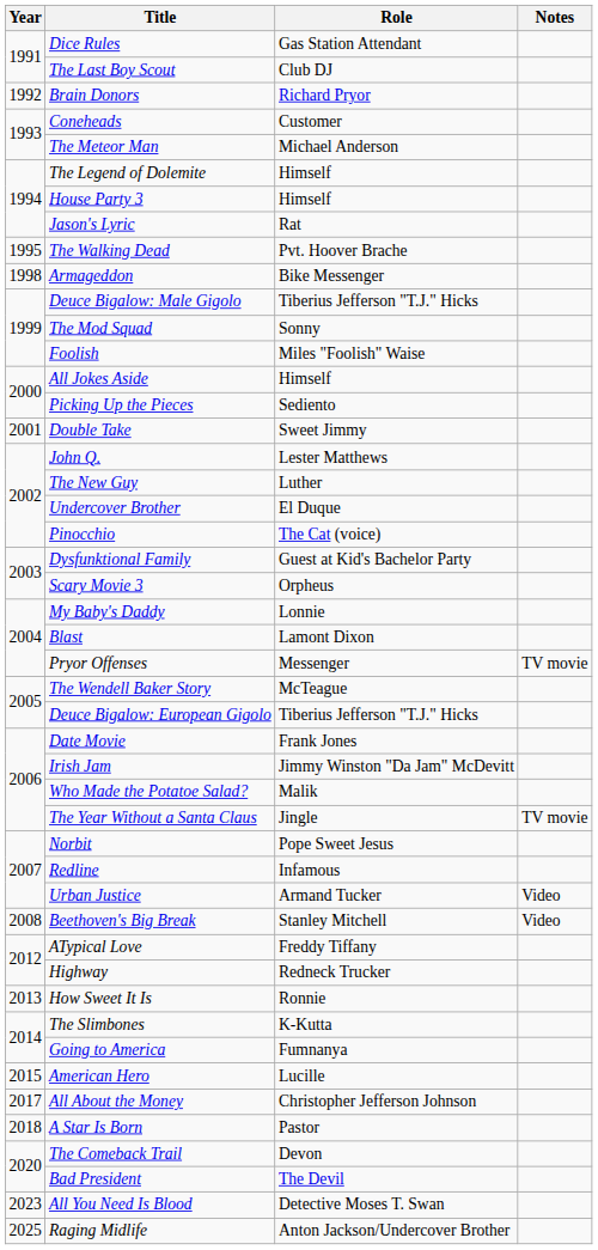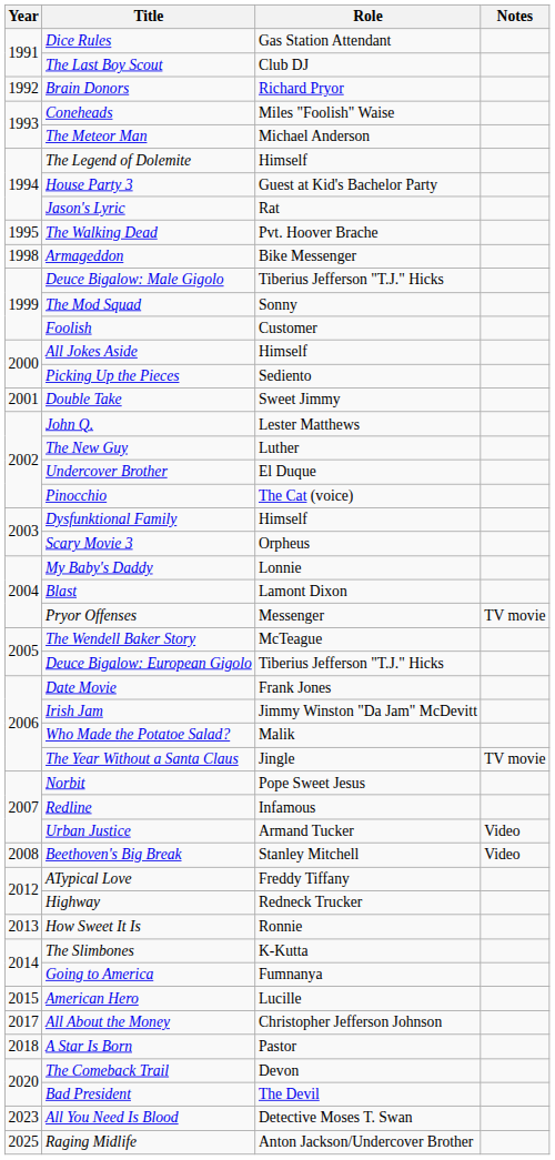 <table class="wikitable sortable">
 <tr>
 <th>Year</th>
 <th>Title</th>
 <th>Role</th>
 <th>Notes</th>
 </tr>
 <tr>
 <td rowspan=2>1991</td>
 <td><em><a href='#'>Dice Rules</a></em></td>
 <td>Gas Station Attendant</td>
 <td></td>
 </tr>
 <tr>
 <td><em><a href='#'>The Last Boy Scout</a></em></td>
 <td>Club DJ</td>
 <td></td>
 </tr>
 <tr>
 <td>1992</td>
 <td><em><a href='#'>Brain Donors</a></em></td>
 <td><a href='#'>Richard Pryor</a></td>
 <td></td>
 </tr>
 <tr>
 <td rowspan=2>1993</td>
 <td><em><a href='#'>Coneheads</a></em></td>
-<td>Customer</td>
+<td>Miles "Foolish" Waise</td>
 <td></td>
 </tr>
 <tr>
 <td><em><a href='#'>The Meteor Man</a></em></td>
 <td>Michael Anderson</td>
 <td></td>
 </tr>
 <tr>
 <td rowspan=3>1994</td>
 <td><em>The Legend of Dolemite</em></td>
 <td>Himself</td>
 <td></td>
 </tr>
 <tr>
 <td><em><a href='#'>House Party 3</a></em></td>
-<td>Himself</td>
+<td>Guest at Kid's Bachelor Party</td>
 <td></td>
 </tr>
 <tr>
 <td><em><a href='#'>Jason's Lyric</a></em></td>
 <td>Rat</td>
 <td></td>
 </tr>
 <tr>
 <td>1995</td>
 <td><em><a href='#'>The Walking Dead</a></em></td>
 <td>Pvt. Hoover Brache</td>
 <td></td>
 </tr>
 <tr>
 <td>1998</td>
 <td><em><a href='#'>Armageddon</a></em></td>
 <td>Bike Messenger</td>
 <td></td>
 </tr>
 <tr>
 <td rowspan=3>1999</td>
 <td><em><a href='#'>Deuce Bigalow: Male Gigolo</a></em></td>
 <td>Tiberius Jefferson "T.J." Hicks</td>
 <td></td>
 </tr>
 <tr>
 <td><em><a href='#'>The Mod Squad</a></em></td>
 <td>Sonny</td>
 <td></td>
 </tr>
 <tr>
 <td><em><a href='#'>Foolish</a></em></td>
-<td>Miles "Foolish" Waise</td>
+<td>Customer</td>
 <td></td>
 </tr>
 <tr>
 <td rowspan=2>2000</td>
 <td><em><a href='#'>All Jokes Aside</a></em></td>
 <td>Himself</td>
 <td></td>
 </tr>
 <tr>
 <td><em><a href='#'>Picking Up the Pieces</a></em></td>
 <td>Sediento</td>
 <td></td>
 </tr>
 <tr>
 <td>2001</td>
 <td><em><a href='#'>Double Take</a></em></td>
 <td>Sweet Jimmy</td>
 <td></td>
 </tr>
 <tr>
 <td rowspan=4>2002</td>
 <td><em><a href='#'>John Q.</a></em></td>
 <td>Lester Matthews</td>
 <td></td>
 </tr>
 <tr>
 <td><em><a href='#'>The New Guy</a></em></td>
 <td>Luther</td>
 <td></td>
 </tr>
 <tr>
 <td><em><a href='#'>Undercover Brother</a></em></td>
 <td>El Duque</td>
 <td></td>
 </tr>
 <tr>
 <td><em><a href='#'>Pinocchio</a></em></td>
 <td><a href='#'>The Cat</a> (voice)</td>
 <td></td>
 </tr>
 <tr>
 <td rowspan=2>2003</td>
 <td><em><a href='#'>Dysfunktional Family</a></em></td>
-<td>Guest at Kid's Bachelor Party</td>
+<td>Himself</td>
 <td></td>
 </tr>
 <tr>
 <td><em><a href='#'>Scary Movie 3</a></em></td>
 <td>Orpheus</td>
 <td></td>
 </tr>
 <tr>
 <td rowspan=3>2004</td>
 <td><em><a href='#'>My Baby's Daddy</a></em></td>
 <td>Lonnie</td>
 <td></td>
 </tr>
 <tr>
 <td><em><a href='#'>Blast</a></em></td>
 <td>Lamont Dixon</td>
 <td></td>
 </tr>
 <tr>
 <td><em>Pryor Offenses</em></td>
 <td>Messenger</td>
 <td>TV movie</td>
 </tr>
 <tr>
 <td rowspan=2>2005</td>
 <td><em><a href='#'>The Wendell Baker Story</a></em></td>
 <td>McTeague</td>
 <td></td>
 </tr>
 <tr>
 <td><em><a href='#'>Deuce Bigalow: European Gigolo</a></em></td>
 <td>Tiberius Jefferson "T.J." Hicks</td>
 <td></td>
 </tr>
 <tr>
 <td rowspan=4>2006</td>
 <td><em><a href='#'>Date Movie</a></em></td>
 <td>Frank Jones</td>
 <td></td>
 </tr>
 <tr>
 <td><em><a href='#'>Irish Jam</a></em></td>
 <td>Jimmy Winston "Da Jam" McDevitt</td>
 <td></td>
 </tr>
 <tr>
 <td><em><a href='#'>Who Made the Potatoe Salad?</a></em></td>
 <td>Malik</td>
 <td></td>
 </tr>
 <tr>
 <td><em><a href='#'>The Year Without a Santa Claus</a></em></td>
 <td>Jingle</td>
 <td>TV movie</td>
 </tr>
 <tr>
 <td rowspan=3>2007</td>
 <td><em><a href='#'>Norbit</a></em></td>
 <td>Pope Sweet Jesus</td>
 <td></td>
 </tr>
 <tr>
 <td><em><a href='#'>Redline</a></em></td>
 <td>Infamous</td>
 <td></td>
 </tr>
 <tr>
 <td><em><a href='#'>Urban Justice</a></em></td>
 <td>Armand Tucker</td>
 <td>Video</td>
 </tr>
 <tr>
 <td>2008</td>
 <td><em><a href='#'>Beethoven's Big Break</a></em></td>
 <td>Stanley Mitchell</td>
 <td>Video</td>
 </tr>
 <tr>
 <td rowspan=2>2012</td>
 <td><em>ATypical Love</em></td>
 <td>Freddy Tiffany</td>
 <td></td>
 </tr>
 <tr>
 <td><em>Highway</em></td>
 <td>Redneck Trucker</td>
 <td></td>
 </tr>
 <tr>
 <td>2013</td>
 <td><em>How Sweet It Is</em></td>
 <td>Ronnie</td>
 <td></td>
 </tr>
 <tr>
 <td rowspan=2>2014</td>
 <td><em>The Slimbones</em></td>
 <td>K-Kutta</td>
 <td></td>
 </tr>
 <tr>
 <td><em><a href='#'>Going to America</a></em></td>
 <td>Fumnanya</td>
 <td></td>
 </tr>
 <tr>
 <td>2015</td>
 <td><em><a href='#'>American Hero</a></em></td>
 <td>Lucille</td>
 <td></td>
 </tr>
 <tr>
 <td>2017</td>
 <td><em><a href='#'>All About the Money</a></em></td>
 <td>Christopher Jefferson Johnson</td>
 <td></td>
 </tr>
 <tr>
 <td>2018</td>
 <td><em><a href='#'>A Star Is Born</a></em></td>
 <td>Pastor</td>
 <td></td>
 </tr>
 <tr>
 <td rowspan=2>2020</td>
 <td><em><a href='#'>The Comeback Trail</a></em></td>
 <td>Devon</td>
 <td></td>
 </tr>
 <tr>
 <td><em><a href='#'>Bad President</a></em></td>
 <td><a href='#'>The Devil</a></td>
 <td></td>
 </tr>
 <tr>
 <td>2023</td>
 <td><em><a href='#'>All You Need Is Blood</a></em></td>
 <td>Detective Moses T. Swan</td>
 <td></td>
 </tr>
 <tr>
 <td>2025</td>
 <td><em>Raging Midlife</em></td>
 <td>Anton Jackson/Undercover Brother</td>
 <td></td>
 </tr>
 </table>
